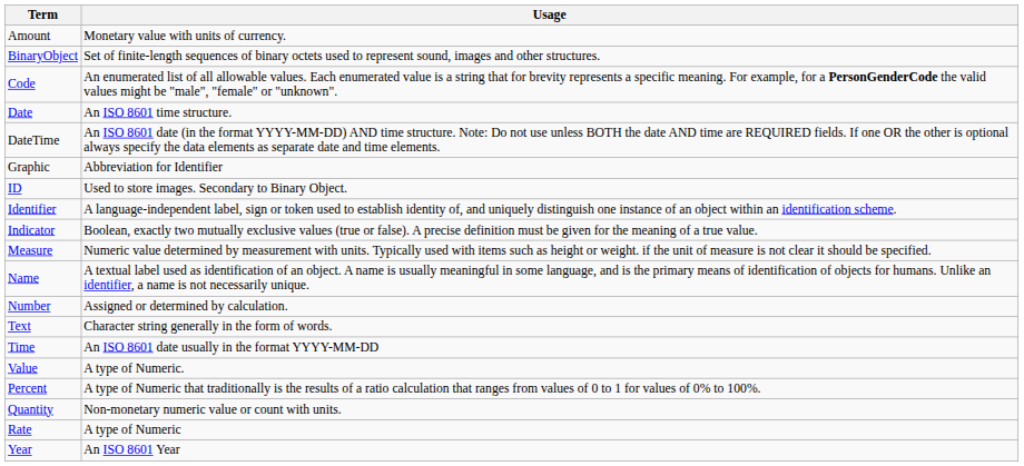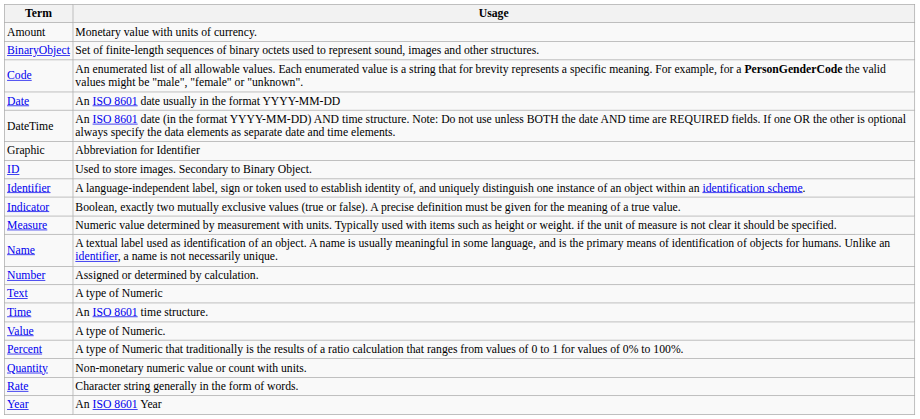 <table border="1" class="wikitable">
 <tr>
 <th>Term</th>
 <th>Usage</th>
 </tr>
 <tr>
 <td>Amount</td>
 <td>Monetary value with units of currency.</td>
 </tr>
 <tr>
 <td><a href='#'>BinaryObject</a></td>
 <td>Set of finite-length sequences of binary octets used to represent sound, images and other structures.</td>
 </tr>
 <tr>
 <td><a href='#'>Code</a></td>
 <td>An enumerated list of all allowable values. Each enumerated value is a string that for brevity represents a specific meaning.  For example, for a <strong>PersonGenderCode</strong> the valid values might be "male", "female" or "unknown".</td>
 </tr>
 <tr>
 <td><a href='#'>Date</a></td>
-<td>An <a href='#'>ISO 8601</a> time structure.</td>
+<td>An <a href='#'>ISO 8601</a> date usually in the format YYYY-MM-DD</td>
 </tr>
 <tr>
 <td>DateTime</td>
 <td>An <a href='#'>ISO 8601</a> date (in the format YYYY-MM-DD) AND time structure. Note: Do not use unless BOTH the date AND time are REQUIRED fields. If one OR the other is optional always specify the data elements as separate date and time elements.</td>
 </tr>
 <tr>
 <td>Graphic</td>
 <td>Abbreviation for Identifier</td>
 </tr>
 <tr>
 <td><a href='#'>ID</a></td>
 <td>Used to store images. Secondary to Binary Object.</td>
 </tr>
 <tr>
 <td><a href='#'>Identifier</a></td>
 <td>A language-independent label, sign or token used to establish identity of, and uniquely distinguish one instance of an object within an <a href='#'>identification scheme</a>.</td>
 </tr>
 <tr>
 <td><a href='#'>Indicator</a></td>
 <td>Boolean, exactly two mutually exclusive values (true or false).  A precise definition must be given for the meaning of a true value.</td>
 </tr>
 <tr>
 <td><a href='#'>Measure</a></td>
 <td>Numeric value determined by measurement with units.  Typically used with items such as height or weight.  if the unit of measure is not clear it should be specified.</td>
 </tr>
 <tr>
 <td><a href='#'>Name</a></td>
 <td>A textual label used as identification of an object.  A name is usually meaningful in some language, and is the primary means of identification of objects for humans. Unlike an <a href='#'>identifier</a>, a name is not necessarily unique.</td>
 </tr>
 <tr>
 <td><a href='#'>Number</a></td>
 <td>Assigned or determined by calculation.</td>
 </tr>
 <tr>
 <td><a href='#'>Text</a></td>
-<td>Character string generally in the form of words.</td>
+<td>A type of Numeric</td>
 </tr>
 <tr>
 <td><a href='#'>Time</a></td>
-<td>An <a href='#'>ISO 8601</a> date usually in the format YYYY-MM-DD</td>
+<td>An <a href='#'>ISO 8601</a> time structure.</td>
 </tr>
 <tr>
 <td><a href='#'>Value</a></td>
 <td>A type of Numeric.</td>
 </tr>
 <tr>
 <td><a href='#'>Percent</a></td>
 <td>A type of Numeric that traditionally is the results of a ratio calculation that ranges from values of 0 to 1 for values of 0% to 100%.</td>
 </tr>
 <tr>
 <td><a href='#'>Quantity</a></td>
 <td>Non-monetary numeric value or count with units.</td>
 </tr>
 <tr>
 <td><a href='#'>Rate</a></td>
-<td>A type of Numeric</td>
+<td>Character string generally in the form of words.</td>
 </tr>
 <tr>
 <td><a href='#'>Year</a></td>
 <td>An <a href='#'>ISO 8601</a> Year</td>
 </tr>
 </table>
